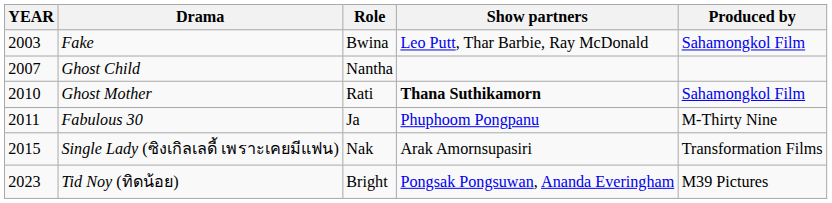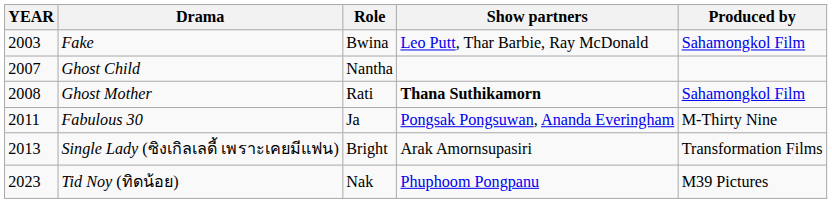 <table class="wikitable">
 <tr>
 <th>YEAR</th>
 <th>Drama</th>
 <th>Role</th>
 <th>Show partners</th>
 <th>Produced by</th>
 </tr>
 <tr>
 <td rowspan=1>2003</td>
 <td><em>Fake</em></td>
 <td>Bwina</td>
 <td><a href='#'>Leo Putt</a>, Thar Barbie, Ray McDonald</td>
 <td><a href='#'>Sahamongkol Film</a></td>
 </tr>
 <tr>
 <td rowspan=1>2007</td>
 <td><em>Ghost Child</em></td>
 <td>Nantha</td>
 <td></td>
 <td></td>
 </tr>
 <tr>
-<td rowspan=1>2010</td>
+<td rowspan=1>2008</td>
 <td><em>Ghost Mother</em></td>
 <td>Rati</td>
 <td><strong>Thana Suthikamorn</strong></td>
 <td><a href='#'>Sahamongkol Film</a></td>
 </tr>
 <tr>
 <td rowspan=1>2011</td>
 <td><em>Fabulous 30</em></td>
 <td>Ja</td>
-<td><a href='#'>Phuphoom Pongpanu</a></td>
+<td><a href='#'>Pongsak Pongsuwan</a>, <a href='#'>Ananda Everingham</a></td>
 <td>M-Thirty Nine</td>
 </tr>
 <tr>
-<td rowspan=1>2015</td>
+<td rowspan=1>2013</td>
 <td><em>Single Lady</em> (ซิงเกิลเลดี้ เพราะเคยมีแฟน)</td>
-<td>Nak</td>
+<td>Bright</td>
 <td>Arak Amornsupasiri</td>
 <td>Transformation Films</td>
 </tr>
 <tr>
 <td rowspan=1>2023</td>
 <td><em>Tid Noy</em> (ทิดน้อย)</td>
-<td>Bright</td>
-<td><a href='#'>Pongsak Pongsuwan</a>, <a href='#'>Ananda Everingham</a></td>
+<td>Nak</td>
+<td><a href='#'>Phuphoom Pongpanu</a></td>
 <td>M39 Pictures</td>
 </tr>
 </table>
